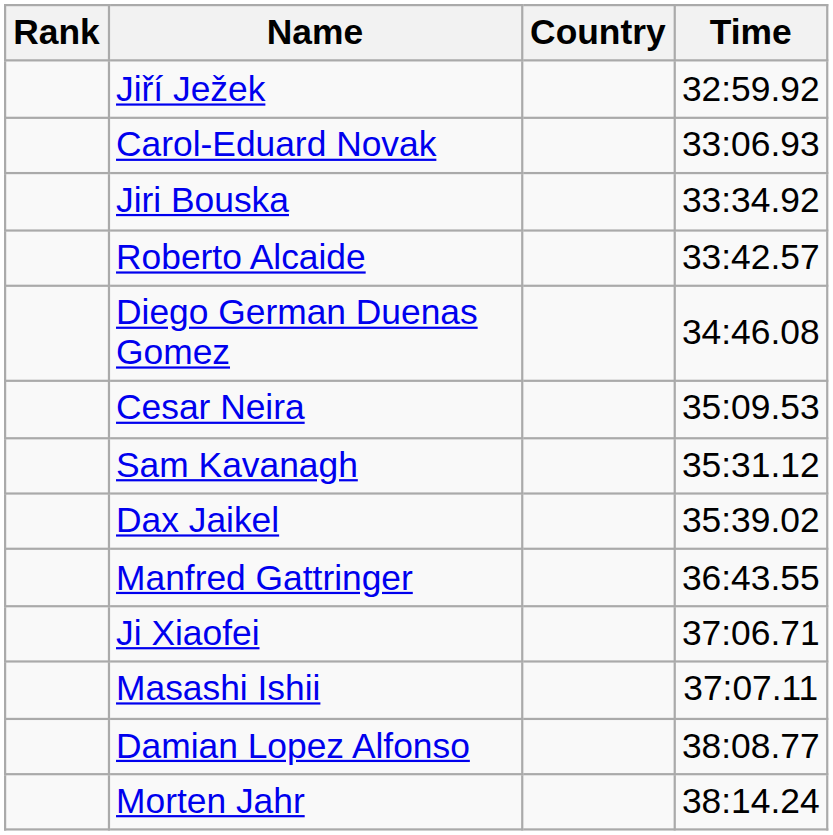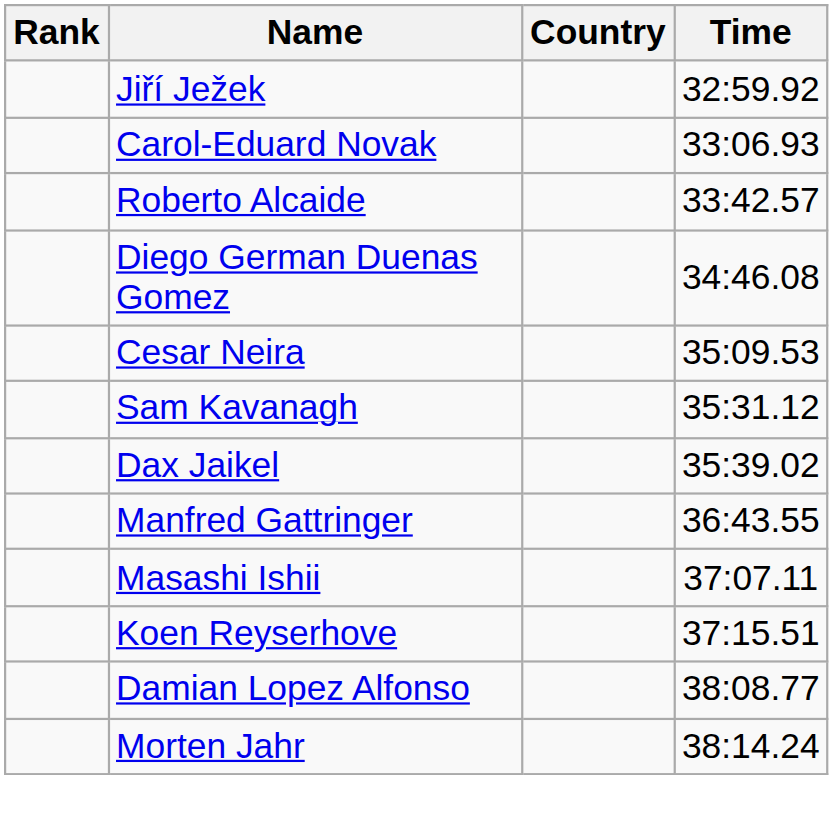 <table class="wikitable sortable">
 <tr>
 <th width=20>Rank</th>
 <th width=180>Name</th>
 <th>Country</th>
 <th>Time</th>
 </tr>
 <tr>
 <td align="center"></td>
 <td><a href='#'>Jiří Ježek</a></td>
 <td></td>
 <td align="center">32:59.92</td>
 </tr>
 <tr>
 <td align="center"></td>
 <td><a href='#'>Carol-Eduard Novak</a></td>
 <td></td>
 <td align="center">33:06.93</td>
-</tr>
-<tr>
-<td align="center"></td>
-<td><a href='#'>Jiri Bouska</a></td>
-<td></td>
-<td align="center">33:34.92</td>
 </tr>
 <tr>
 <td align="center"></td>
 <td><a href='#'>Roberto Alcaide</a></td>
 <td></td>
 <td align="center">33:42.57</td>
 </tr>
 <tr>
 <td align="center"></td>
 <td><a href='#'>Diego German Duenas Gomez</a></td>
 <td></td>
 <td align="center">34:46.08</td>
 </tr>
 <tr>
 <td align="center"></td>
 <td><a href='#'>Cesar Neira</a></td>
 <td></td>
 <td align="center">35:09.53</td>
 </tr>
 <tr>
 <td align="center"></td>
 <td><a href='#'>Sam Kavanagh</a></td>
 <td></td>
 <td align="center">35:31.12</td>
 </tr>
 <tr>
 <td align="center"></td>
 <td><a href='#'>Dax Jaikel</a></td>
 <td></td>
 <td align="center">35:39.02</td>
 </tr>
 <tr>
 <td align="center"></td>
 <td><a href='#'>Manfred Gattringer</a></td>
 <td></td>
 <td align="center">36:43.55</td>
 </tr>
 <tr>
 <td align="center"></td>
-<td><a href='#'>Ji Xiaofei</a></td>
+<td><a href='#'>Masashi Ishii</a></td>
 <td></td>
-<td align="center">37:06.71</td>
+<td align="center">37:07.11</td>
 </tr>
 <tr>
 <td align="center"></td>
-<td><a href='#'>Masashi Ishii</a></td>
+<td><a href='#'>Koen Reyserhove</a></td>
 <td></td>
-<td align="center">37:07.11</td>
+<td align="center">37:15.51</td>
 </tr>
 <tr>
 <td align="center"></td>
 <td><a href='#'>Damian Lopez Alfonso</a></td>
 <td></td>
 <td align="center">38:08.77</td>
 </tr>
 <tr>
 <td align="center"></td>
 <td><a href='#'>Morten Jahr</a></td>
 <td></td>
 <td align="center">38:14.24</td>
 </tr>
 </table>
